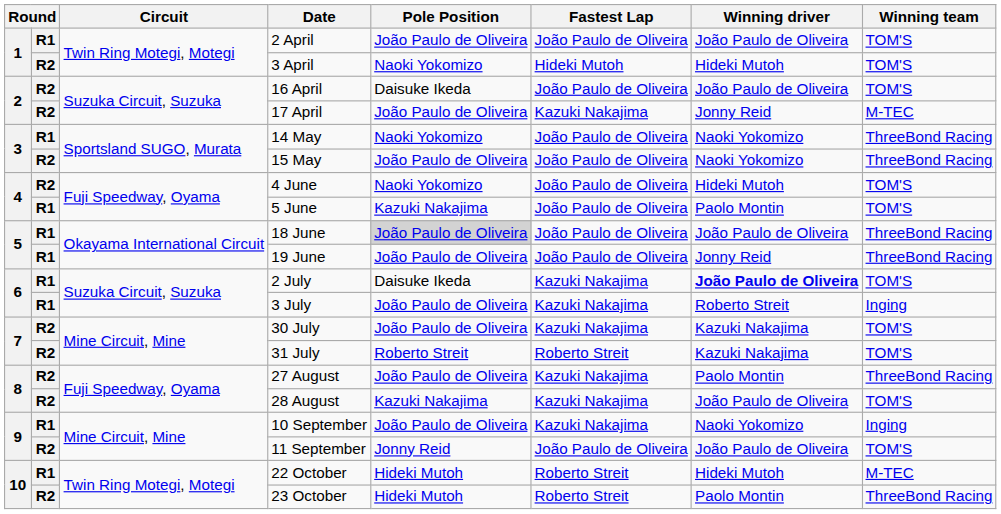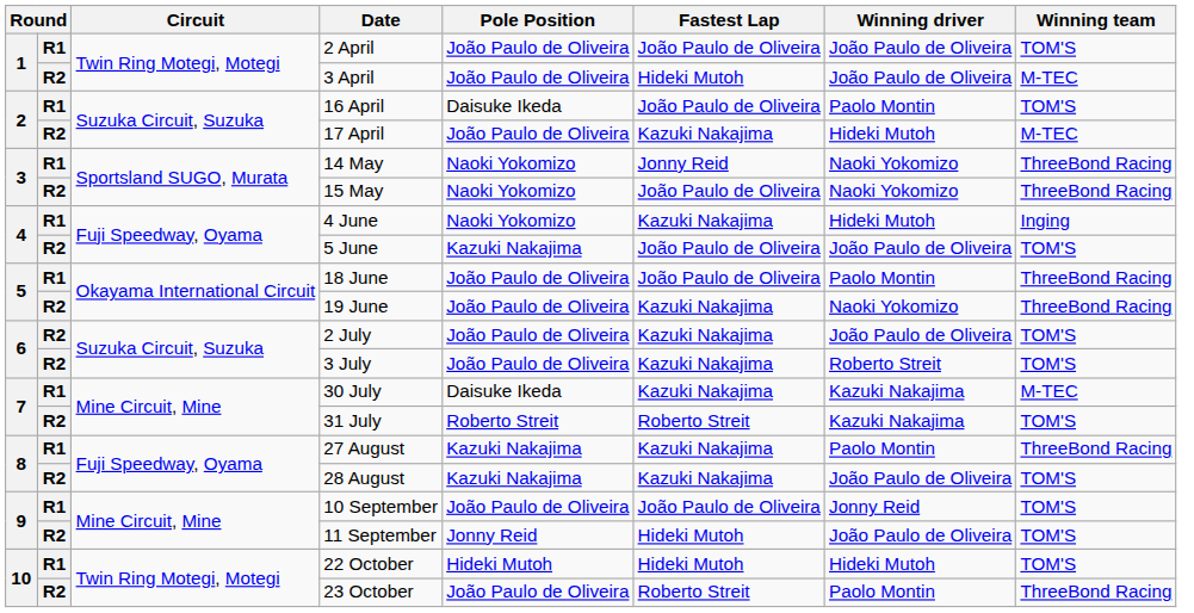 <table class="wikitable" style="font-size: 85%;">
 <tr>
 <th colspan=2>Round</th>
 <th>Circuit</th>
 <th>Date</th>
 <th>Pole Position</th>
 <th>Fastest Lap</th>
 <th>Winning driver</th>
 <th>Winning team</th>
 </tr>
 <tr>
 <th rowspan=2>1</th>
 <th>R1</th>
 <td rowspan=2><a href='#'>Twin Ring Motegi</a>, <a href='#'>Motegi</a></td>
 <td>2 April</td>
 <td> <a href='#'>João Paulo de Oliveira</a></td>
 <td> <a href='#'>João Paulo de Oliveira</a></td>
 <td> <a href='#'>João Paulo de Oliveira</a></td>
 <td><a href='#'>TOM'S</a></td>
 </tr>
 <tr>
 <th>R2</th>
 <td>3 April</td>
-<td> <a href='#'>Naoki Yokomizo</a></td>
+<td> <a href='#'>João Paulo de Oliveira</a></td>
 <td> <a href='#'>Hideki Mutoh</a></td>
-<td> <a href='#'>Hideki Mutoh</a></td>
-<td><a href='#'>TOM'S</a></td>
+<td> <a href='#'>João Paulo de Oliveira</a></td>
+<td><a href='#'>M-TEC</a></td>
 </tr>
 <tr>
 <th rowspan=2>2</th>
-<th>R2</th>
+<th>R1</th>
 <td rowspan=2><a href='#'>Suzuka Circuit</a>, <a href='#'>Suzuka</a></td>
 <td>16 April</td>
 <td> Daisuke Ikeda</td>
 <td> <a href='#'>João Paulo de Oliveira</a></td>
-<td> <a href='#'>João Paulo de Oliveira</a></td>
+<td> <a href='#'>Paolo Montin</a></td>
 <td><a href='#'>TOM'S</a></td>
 </tr>
 <tr>
 <th>R2</th>
 <td>17 April</td>
 <td> <a href='#'>João Paulo de Oliveira</a></td>
 <td> <a href='#'>Kazuki Nakajima</a></td>
-<td> <a href='#'>Jonny Reid</a></td>
+<td> <a href='#'>Hideki Mutoh</a></td>
 <td><a href='#'>M-TEC</a></td>
 </tr>
 <tr>
 <th rowspan=2>3</th>
 <th>R1</th>
 <td rowspan=2><a href='#'>Sportsland SUGO</a>, <a href='#'>Murata</a></td>
 <td>14 May</td>
 <td> <a href='#'>Naoki Yokomizo</a></td>
-<td> <a href='#'>João Paulo de Oliveira</a></td>
+<td> <a href='#'>Jonny Reid</a></td>
 <td> <a href='#'>Naoki Yokomizo</a></td>
 <td><a href='#'>ThreeBond Racing</a></td>
 </tr>
 <tr>
 <th>R2</th>
 <td>15 May</td>
-<td> <a href='#'>João Paulo de Oliveira</a></td>
+<td> <a href='#'>Naoki Yokomizo</a></td>
 <td> <a href='#'>João Paulo de Oliveira</a></td>
 <td> <a href='#'>Naoki Yokomizo</a></td>
 <td><a href='#'>ThreeBond Racing</a></td>
 </tr>
 <tr>
 <th rowspan=2>4</th>
-<th>R2</th>
+<th>R1</th>
 <td rowspan=2><a href='#'>Fuji Speedway</a>, <a href='#'>Oyama</a></td>
 <td>4 June</td>
 <td> <a href='#'>Naoki Yokomizo</a></td>
-<td> <a href='#'>João Paulo de Oliveira</a></td>
+<td> <a href='#'>Kazuki Nakajima</a></td>
 <td> <a href='#'>Hideki Mutoh</a></td>
-<td><a href='#'>TOM'S</a></td>
+<td><a href='#'>Inging</a></td>
 </tr>
 <tr>
-<th>R1</th>
+<th>R2</th>
 <td>5 June</td>
 <td> <a href='#'>Kazuki Nakajima</a></td>
 <td> <a href='#'>João Paulo de Oliveira</a></td>
-<td> <a href='#'>Paolo Montin</a></td>
+<td> <a href='#'>João Paulo de Oliveira</a></td>
 <td><a href='#'>TOM'S</a></td>
 </tr>
 <tr>
 <th rowspan=2>5</th>
 <th>R1</th>
 <td rowspan=2><a href='#'>Okayama International Circuit</a></td>
 <td>18 June</td>
-<td style="background: lightgrey;"> <a href='#'>João Paulo de Oliveira</a></td>
 <td> <a href='#'>João Paulo de Oliveira</a></td>
 <td> <a href='#'>João Paulo de Oliveira</a></td>
+<td> <a href='#'>Paolo Montin</a></td>
 <td><a href='#'>ThreeBond Racing</a></td>
 </tr>
 <tr>
-<th>R1</th>
+<th>R2</th>
 <td>19 June</td>
 <td> <a href='#'>João Paulo de Oliveira</a></td>
-<td> <a href='#'>João Paulo de Oliveira</a></td>
-<td> <a href='#'>Jonny Reid</a></td>
+<td> <a href='#'>Kazuki Nakajima</a></td>
+<td> <a href='#'>Naoki Yokomizo</a></td>
 <td><a href='#'>ThreeBond Racing</a></td>
 </tr>
 <tr>
 <th rowspan=2>6</th>
-<th>R1</th>
+<th>R2</th>
 <td rowspan=2><a href='#'>Suzuka Circuit</a>, <a href='#'>Suzuka</a></td>
 <td>2 July</td>
-<td> Daisuke Ikeda</td>
+<td> <a href='#'>João Paulo de Oliveira</a></td>
 <td> <a href='#'>Kazuki Nakajima</a></td>
-<td><strong> <a href='#'>João Paulo de Oliveira</a></strong></td>
+<td> <a href='#'>João Paulo de Oliveira</a></td>
 <td><a href='#'>TOM'S</a></td>
 </tr>
 <tr>
-<th>R1</th>
+<th>R2</th>
 <td>3 July</td>
 <td> <a href='#'>João Paulo de Oliveira</a></td>
 <td> <a href='#'>Kazuki Nakajima</a></td>
 <td> <a href='#'>Roberto Streit</a></td>
-<td><a href='#'>Inging</a></td>
+<td><a href='#'>TOM'S</a></td>
 </tr>
 <tr>
 <th rowspan=2>7</th>
-<th>R2</th>
+<th>R1</th>
 <td rowspan=2><a href='#'>Mine Circuit</a>, <a href='#'>Mine</a></td>
 <td>30 July</td>
-<td> <a href='#'>João Paulo de Oliveira</a></td>
+<td> Daisuke Ikeda</td>
 <td> <a href='#'>Kazuki Nakajima</a></td>
 <td> <a href='#'>Kazuki Nakajima</a></td>
-<td><a href='#'>TOM'S</a></td>
+<td><a href='#'>M-TEC</a></td>
 </tr>
 <tr>
 <th>R2</th>
 <td>31 July</td>
 <td> <a href='#'>Roberto Streit</a></td>
 <td> <a href='#'>Roberto Streit</a></td>
 <td> <a href='#'>Kazuki Nakajima</a></td>
 <td><a href='#'>TOM'S</a></td>
 </tr>
 <tr>
 <th rowspan=2>8</th>
-<th>R2</th>
+<th>R1</th>
 <td rowspan=2><a href='#'>Fuji Speedway</a>, <a href='#'>Oyama</a></td>
 <td>27 August</td>
-<td> <a href='#'>João Paulo de Oliveira</a></td>
+<td> <a href='#'>Kazuki Nakajima</a></td>
 <td> <a href='#'>Kazuki Nakajima</a></td>
 <td> <a href='#'>Paolo Montin</a></td>
 <td><a href='#'>ThreeBond Racing</a></td>
 </tr>
 <tr>
 <th>R2</th>
 <td>28 August</td>
 <td> <a href='#'>Kazuki Nakajima</a></td>
 <td> <a href='#'>Kazuki Nakajima</a></td>
 <td> <a href='#'>João Paulo de Oliveira</a></td>
 <td><a href='#'>TOM'S</a></td>
 </tr>
 <tr>
 <th rowspan=2>9</th>
 <th>R1</th>
 <td rowspan=2><a href='#'>Mine Circuit</a>, <a href='#'>Mine</a></td>
 <td>10 September</td>
 <td> <a href='#'>João Paulo de Oliveira</a></td>
-<td> <a href='#'>Kazuki Nakajima</a></td>
-<td> <a href='#'>Naoki Yokomizo</a></td>
-<td><a href='#'>Inging</a></td>
+<td> <a href='#'>João Paulo de Oliveira</a></td>
+<td> <a href='#'>Jonny Reid</a></td>
+<td><a href='#'>TOM'S</a></td>
 </tr>
 <tr>
 <th>R2</th>
 <td>11 September</td>
 <td> <a href='#'>Jonny Reid</a></td>
-<td> <a href='#'>João Paulo de Oliveira</a></td>
+<td> <a href='#'>Hideki Mutoh</a></td>
 <td> <a href='#'>João Paulo de Oliveira</a></td>
 <td><a href='#'>TOM'S</a></td>
 </tr>
 <tr>
 <th rowspan=2>10</th>
 <th>R1</th>
 <td rowspan=2><a href='#'>Twin Ring Motegi</a>, <a href='#'>Motegi</a></td>
 <td>22 October</td>
 <td> <a href='#'>Hideki Mutoh</a></td>
-<td> <a href='#'>Roberto Streit</a></td>
 <td> <a href='#'>Hideki Mutoh</a></td>
-<td><a href='#'>M-TEC</a></td>
+<td> <a href='#'>Hideki Mutoh</a></td>
+<td><a href='#'>TOM'S</a></td>
 </tr>
 <tr>
 <th>R2</th>
 <td>23 October</td>
-<td> <a href='#'>Hideki Mutoh</a></td>
+<td> <a href='#'>João Paulo de Oliveira</a></td>
 <td> <a href='#'>Roberto Streit</a></td>
 <td> <a href='#'>Paolo Montin</a></td>
 <td><a href='#'>ThreeBond Racing</a></td>
 </tr>
 </table>
